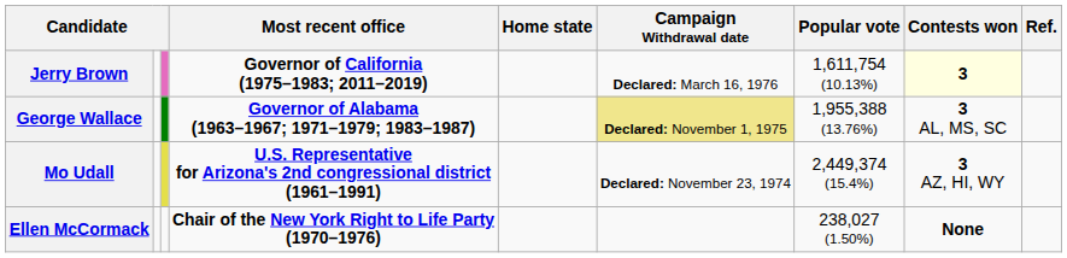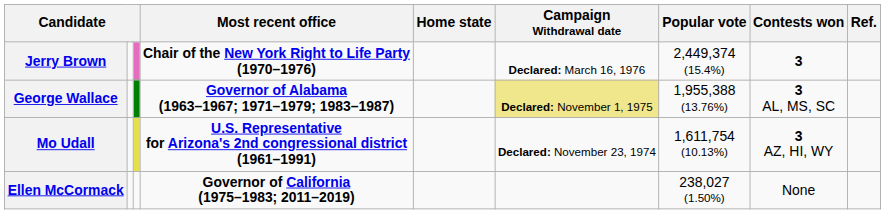 <table class="wikitable sortable" style="text-align:center;">
 <tr>
 <th colspan="3">Candidate</th>
 <th class="unsortable">Most recent office</th>
 <th>Home state</th>
 <th data-sort-type="date">Campaign<br><small>Withdrawal date</small></th>
 <th>Popular vote</th>
 <th>Contests won</th>
 <th>Ref.</th>
 </tr>
 <tr>
 <th scope="row" data-sort-value="Brown"><a href='#'>Jerry Brown</a></th>
 <td></td>
 <td style="background:#e56cbf;"></td>
-<td><strong>Governor of <a href='#'>California</a><br>(1975–1983; 2011–2019)</strong></td>
+<td><strong>Chair of the <a href='#'>New York Right to Life Party</a></strong><br><strong>(1970–1976)</strong></td>
 <td></td>
 <td data-sort-value="03-16-1976"><br><small><strong>Declared:</strong> March 16, 1976</small></td>
-<td data-sort-value="1,611,754">1,611,754<br><small>(10.13%)</small></td>
-<td data-sort-value="3" style="background: lightyellow;"><strong>3</strong><br></td>
+<td data-sort-value="2,449,374">2,449,374<br><small>(15.4%)</small></td>
+<td data-sort-value="3"><strong>3</strong><br></td>
 <td></td>
 </tr>
 <tr>
 <th scope="row" data-sort-value="Wallace"><a href='#'>George Wallace</a></th>
 <td></td>
 <td style="background:#008000;"></td>
 <td><strong><a href='#'>Governor of Alabama</a></strong><br><strong>(1963–1967; 1971–1979; 1983–1987)</strong></td>
 <td></td>
 <td data-sort-value="05-04-2016" style="background: khaki;"><br><small><strong>Declared:</strong> </small><small>November 1, 1975</small></td>
 <td data-sort-value="1,955,388">1,955,388<br><small>(13.76%)</small></td>
 <td data-sort-value="3"><strong>3</strong><br>AL, MS, SC</td>
 <td></td>
 </tr>
 <tr>
 <th scope="row" data-sort-value="Udall"><a href='#'>Mo Udall</a></th>
 <td></td>
 <td style="background:#e4df4a"></td>
 <td><strong><a href='#'>U.S. Representative</a></strong><br><strong>for <a href='#'>Arizona's 2nd congressional district</a></strong><br><strong>(1961–1991)</strong></td>
 <td></td>
 <td data-sort-value="03-04-2016"><br><small><strong>Declared:</strong> November 23, 1974</small></td>
-<td data-sort-value="2,449,374">2,449,374<br><small>(15.4%)</small></td>
+<td data-sort-value="1,611,754">1,611,754<br><small>(10.13%)</small></td>
 <td data-sort-value="3"><strong>3</strong><br>AZ, HI, WY</td>
 <td></td>
 </tr>
 <tr>
 <th scope="row" data-sort-value="McCormack"><a href='#'>Ellen McCormack</a></th>
 <td></td>
 <td style=></td>
-<td><strong>Chair of the <a href='#'>New York Right to Life Party</a></strong><br><strong>(1970–1976)</strong></td>
+<td><strong>Governor of <a href='#'>California</a><br>(1975–1983; 2011–2019)</strong></td>
 <td></td>
 <td data-sort-value="0"></td>
 <td data-sort-value="238,027">238,027<br><small>(1.50%)</small></td>
-<td data-sort-value="None"><strong>None</strong></td>
+<td data-sort-value="None">None</td>
 <td></td>
 </tr>
 </table>
